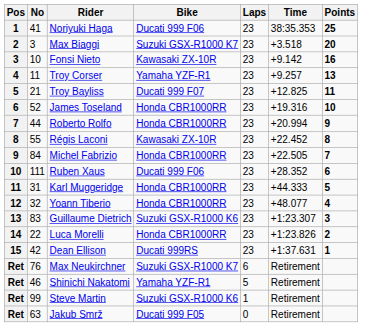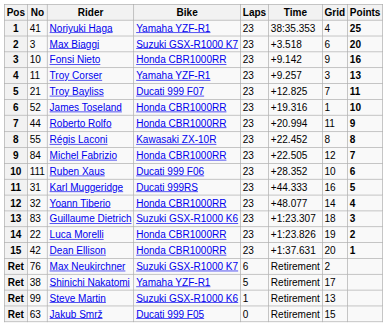 <table class="wikitable" style="font-size: 95%;">
 <tr>
 <th>Pos</th>
 <th>No</th>
 <th>Rider</th>
 <th>Bike</th>
 <th>Laps</th>
 <th>Time</th>
+<th>Grid</th>
 <th>Points</th>
 </tr>
 <tr>
 <th>1</th>
 <td>41</td>
 <td> <a href='#'>Noriyuki Haga</a></td>
-<td><a href='#'>Ducati 999 F06</a></td>
+<td><a href='#'>Yamaha YZF-R1</a></td>
 <td>23</td>
 <td>38:35.353</td>
+<td>4</td>
 <td><strong>25</strong></td>
 </tr>
 <tr>
 <th>2</th>
 <td>3</td>
 <td> <a href='#'>Max Biaggi</a></td>
 <td><a href='#'>Suzuki GSX-R1000 K7</a></td>
 <td>23</td>
 <td>+3.518</td>
+<td>6</td>
 <td><strong>20</strong></td>
 </tr>
 <tr>
 <th>3</th>
 <td>10</td>
 <td> <a href='#'>Fonsi Nieto</a></td>
-<td><a href='#'>Kawasaki ZX-10R</a></td>
+<td><a href='#'>Honda CBR1000RR</a></td>
 <td>23</td>
 <td>+9.142</td>
+<td>9</td>
 <td><strong>16</strong></td>
 </tr>
 <tr>
 <th>4</th>
 <td>11</td>
 <td> <a href='#'>Troy Corser</a></td>
 <td><a href='#'>Yamaha YZF-R1</a></td>
 <td>23</td>
 <td>+9.257</td>
+<td>3</td>
 <td><strong>13</strong></td>
 </tr>
 <tr>
 <th>5</th>
 <td>21</td>
 <td> <a href='#'>Troy Bayliss</a></td>
 <td><a href='#'>Ducati 999 F07</a></td>
 <td>23</td>
 <td>+12.825</td>
+<td>7</td>
 <td><strong>11</strong></td>
 </tr>
 <tr>
 <th>6</th>
 <td>52</td>
 <td> <a href='#'>James Toseland</a></td>
 <td><a href='#'>Honda CBR1000RR</a></td>
 <td>23</td>
 <td>+19.316</td>
+<td>1</td>
 <td><strong>10</strong></td>
 </tr>
 <tr>
 <th>7</th>
 <td>44</td>
 <td> <a href='#'>Roberto Rolfo</a></td>
 <td><a href='#'>Honda CBR1000RR</a></td>
 <td>23</td>
 <td>+20.994</td>
+<td>11</td>
 <td><strong>9</strong></td>
 </tr>
 <tr>
 <th>8</th>
 <td>55</td>
 <td> <a href='#'>Régis Laconi</a></td>
 <td><a href='#'>Kawasaki ZX-10R</a></td>
 <td>23</td>
 <td>+22.452</td>
+<td>8</td>
 <td><strong>8</strong></td>
 </tr>
 <tr>
 <th>9</th>
 <td>84</td>
 <td> <a href='#'>Michel Fabrizio</a></td>
 <td><a href='#'>Honda CBR1000RR</a></td>
 <td>23</td>
 <td>+22.505</td>
+<td>12</td>
 <td><strong>7</strong></td>
 </tr>
 <tr>
 <th>10</th>
 <td>111</td>
 <td> <a href='#'>Ruben Xaus</a></td>
 <td><a href='#'>Ducati 999 F06</a></td>
 <td>23</td>
 <td>+28.352</td>
+<td>10</td>
 <td><strong>6</strong></td>
 </tr>
 <tr>
 <th>11</th>
 <td>31</td>
 <td> <a href='#'>Karl Muggeridge</a></td>
-<td><a href='#'>Honda CBR1000RR</a></td>
+<td><a href='#'>Ducati 999RS</a></td>
 <td>23</td>
 <td>+44.333</td>
+<td>16</td>
 <td><strong>5</strong></td>
 </tr>
 <tr>
 <th>12</th>
 <td>32</td>
 <td> <a href='#'>Yoann Tiberio</a></td>
 <td><a href='#'>Honda CBR1000RR</a></td>
 <td>23</td>
 <td>+48.077</td>
+<td>14</td>
 <td><strong>4</strong></td>
 </tr>
 <tr>
 <th>13</th>
 <td>83</td>
 <td> <a href='#'>Guillaume Dietrich</a></td>
 <td><a href='#'>Suzuki GSX-R1000 K6</a></td>
 <td>23</td>
 <td>+1:23.307</td>
+<td>18</td>
 <td><strong>3</strong></td>
 </tr>
 <tr>
 <th>14</th>
 <td>22</td>
 <td> <a href='#'>Luca Morelli</a></td>
 <td><a href='#'>Honda CBR1000RR</a></td>
 <td>23</td>
 <td>+1:23.826</td>
+<td>19</td>
 <td><strong>2</strong></td>
 </tr>
 <tr>
 <th>15</th>
 <td>42</td>
 <td> <a href='#'>Dean Ellison</a></td>
-<td><a href='#'>Ducati 999RS</a></td>
+<td><a href='#'>Honda CBR1000RR</a></td>
 <td>23</td>
 <td>+1:37.631</td>
+<td>20</td>
 <td><strong>1</strong></td>
 </tr>
 <tr>
 <th>Ret</th>
 <td>76</td>
 <td> <a href='#'>Max Neukirchner</a></td>
 <td><a href='#'>Suzuki GSX-R1000 K7</a></td>
 <td>6</td>
 <td>Retirement</td>
+<td>2</td>
 <td></td>
 </tr>
 <tr>
 <th>Ret</th>
-<td>46</td>
+<td>38</td>
 <td> <a href='#'>Shinichi Nakatomi</a></td>
 <td><a href='#'>Yamaha YZF-R1</a></td>
 <td>5</td>
 <td>Retirement</td>
+<td>17</td>
 <td></td>
 </tr>
 <tr>
 <th>Ret</th>
 <td>99</td>
 <td> <a href='#'>Steve Martin</a></td>
 <td><a href='#'>Suzuki GSX-R1000 K6</a></td>
 <td>1</td>
 <td>Retirement</td>
+<td>13</td>
 <td></td>
 </tr>
 <tr>
 <th>Ret</th>
 <td>63</td>
 <td> <a href='#'>Jakub Smrž</a></td>
 <td><a href='#'>Ducati 999 F05</a></td>
 <td>0</td>
 <td>Retirement</td>
+<td>15</td>
 <td></td>
 </tr>
 </table>
